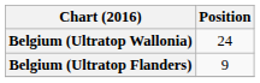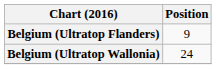 <table class="wikitable sortable plainrowheaders" style="text-align:center">
 <tr>
 <th scope="col">Chart (2016)</th>
 <th scope="col">Position</th>
 </tr>
 <tr>
+<th scope="row">Belgium (Ultratop Flanders)</th>
+<td>9</td>
+</tr>
+<tr>
 <th scope="row">Belgium (Ultratop Wallonia)</th>
 <td>24</td>
 </tr>
 <tr>
-<th scope="row">Belgium (Ultratop Flanders)</th>
-<td>9</td>
-</tr>
-<tr>
 </tr>
 </table>
